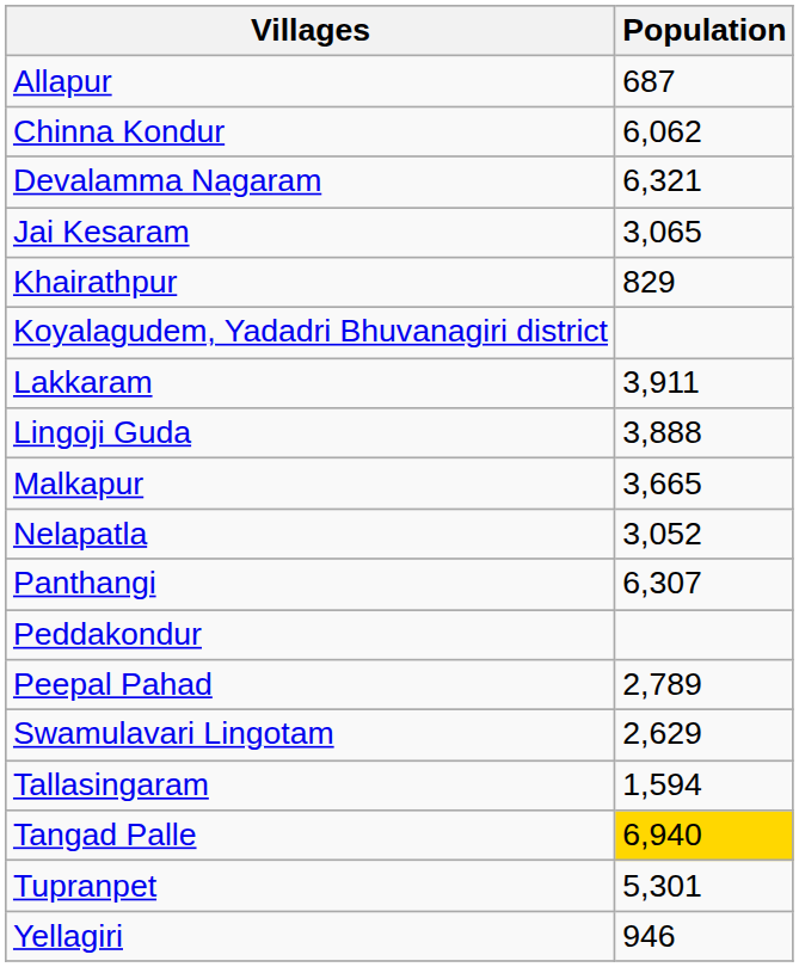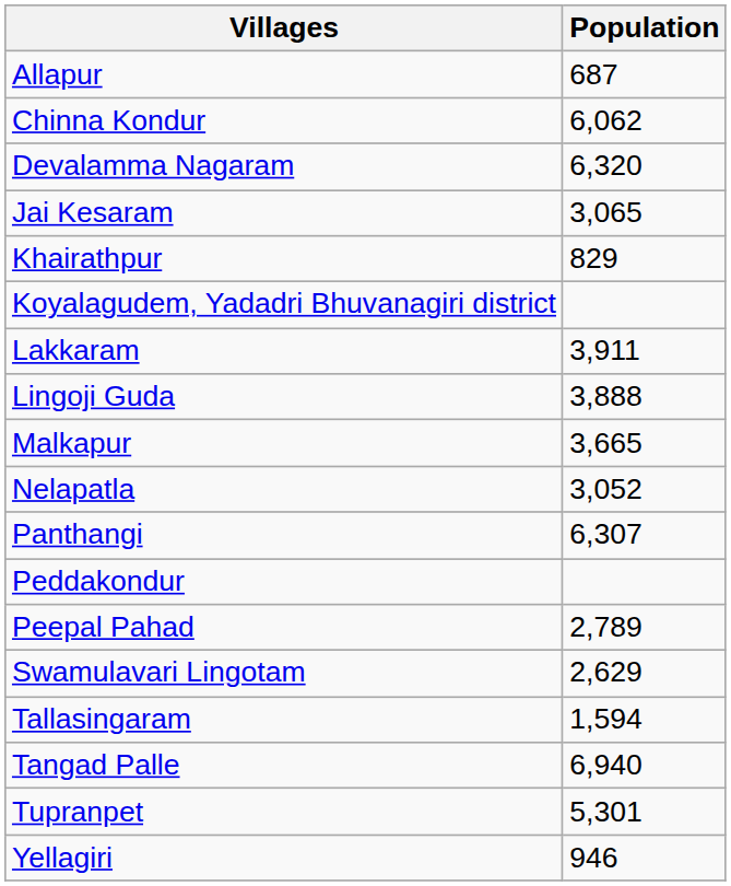 <table class="wikitable">
 <tr>
 <th>Villages</th>
 <th>Population</th>
 </tr>
 <tr>
 <td><a href='#'>Allapur</a></td>
 <td>687</td>
 </tr>
 <tr>
 <td><a href='#'>Chinna Kondur</a></td>
 <td>6,062</td>
 </tr>
 <tr>
 <td><a href='#'>Devalamma Nagaram</a></td>
-<td>6,321</td>
+<td>6,320</td>
 </tr>
 <tr>
 <td><a href='#'>Jai Kesaram</a></td>
 <td>3,065</td>
 </tr>
 <tr>
 <td><a href='#'>Khairathpur</a></td>
 <td>829</td>
 </tr>
 <tr>
 <td><a href='#'>Koyalagudem, Yadadri Bhuvanagiri district</a></td>
 <td></td>
 </tr>
 <tr>
 <td><a href='#'>Lakkaram</a></td>
 <td>3,911</td>
 </tr>
 <tr>
 <td><a href='#'>Lingoji Guda</a></td>
 <td>3,888</td>
 </tr>
 <tr>
 <td><a href='#'>Malkapur</a></td>
 <td>3,665</td>
 </tr>
 <tr>
 <td><a href='#'>Nelapatla</a></td>
 <td>3,052</td>
 </tr>
 <tr>
 <td><a href='#'>Panthangi</a></td>
 <td>6,307</td>
 </tr>
 <tr>
 <td><a href='#'>Peddakondur</a></td>
 <td></td>
 </tr>
 <tr>
 <td><a href='#'>Peepal Pahad</a></td>
 <td>2,789</td>
 </tr>
 <tr>
 <td><a href='#'>Swamulavari Lingotam</a></td>
 <td>2,629</td>
 </tr>
 <tr>
 <td><a href='#'>Tallasingaram</a></td>
 <td>1,594</td>
 </tr>
 <tr>
 <td><a href='#'>Tangad Palle</a></td>
-<td style="background: gold;">6,940</td>
+<td>6,940</td>
 </tr>
 <tr>
 <td><a href='#'>Tupranpet</a></td>
 <td>5,301</td>
 </tr>
 <tr>
 <td><a href='#'>Yellagiri</a></td>
 <td>946</td>
 </tr>
 </table>
